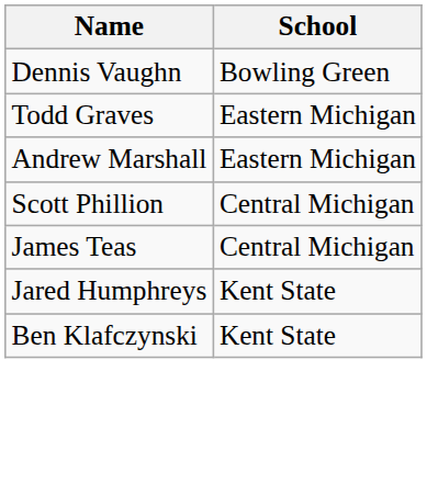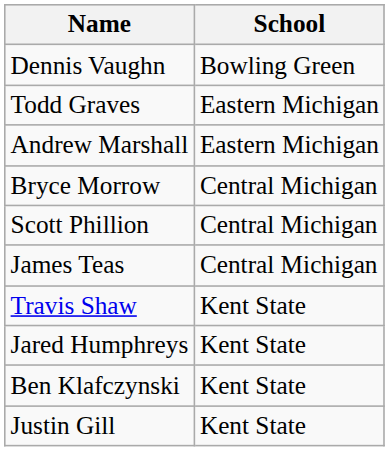 <table class=wikitable>
 <tr>
 <th>Name</th>
 <th>School</th>
 </tr>
 <tr>
 <td>Dennis Vaughn</td>
 <td>Bowling Green</td>
 </tr>
 <tr>
 <td>Todd Graves</td>
 <td>Eastern Michigan</td>
 </tr>
 <tr>
 <td>Andrew Marshall</td>
 <td>Eastern Michigan</td>
 </tr>
 <tr>
+<td>Bryce Morrow</td>
+<td>Central Michigan</td>
+</tr>
+<tr>
 <td>Scott Phillion</td>
 <td>Central Michigan</td>
 </tr>
 <tr>
 <td>James Teas</td>
 <td>Central Michigan</td>
+</tr>
+<tr>
+<td><a href='#'>Travis Shaw</a></td>
+<td>Kent State</td>
 </tr>
 <tr>
 <td>Jared Humphreys</td>
 <td>Kent State</td>
 </tr>
 <tr>
 <td>Ben Klafczynski</td>
 <td>Kent State</td>
 </tr>
+<tr>
+<td>Justin Gill</td>
+<td>Kent State</td>
+</tr>
 </table>
